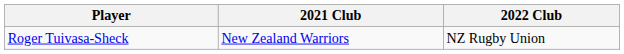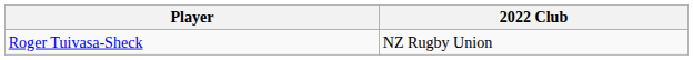 <table class="wikitable sortable" style="width:700px;">
 <tr bgcolor=#bdb76b>
 <th>Player</th>
-<th>2021 Club</th>
 <th>2022 Club</th>
 </tr>
 <tr>
 <td data-sort-value="Tuivasa-Sheck, Roger"><a href='#'>Roger Tuivasa-Sheck</a></td>
-<td> <a href='#'>New Zealand Warriors</a></td>
 <td>NZ Rugby Union</td>
 </tr>
 </table>
